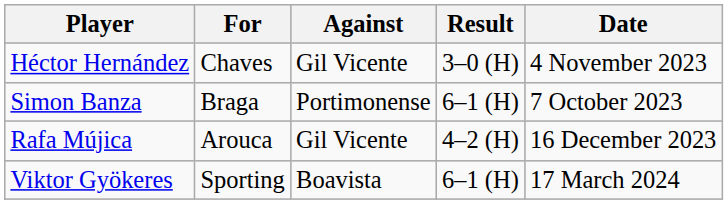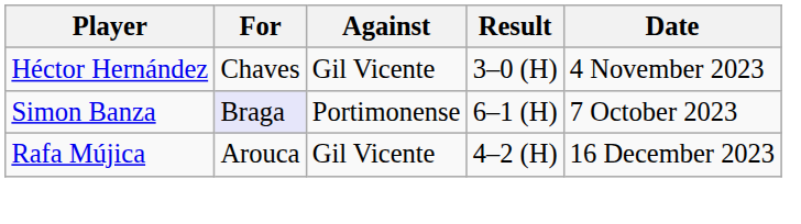 <table class="wikitable sortable">
 <tr>
 <th>Player</th>
 <th>For</th>
 <th>Against</th>
 <th style="text-align:center">Result</th>
 <th>Date</th>
 </tr>
 <tr>
 <td> <a href='#'>Héctor Hernández</a></td>
 <td>Chaves</td>
 <td>Gil Vicente</td>
 <td>3–0 (H)</td>
 <td>4 November 2023</td>
 </tr>
 <tr>
 <td> <a href='#'>Simon Banza</a></td>
-<td>Braga</td>
+<td style="background: lavender;">Braga</td>
 <td>Portimonense</td>
 <td>6–1 (H)</td>
 <td>7 October 2023</td>
 </tr>
 <tr>
 <td> <a href='#'>Rafa Mújica</a></td>
 <td>Arouca</td>
 <td>Gil Vicente</td>
 <td>4–2 (H)</td>
 <td>16 December 2023</td>
 </tr>
-<tr>
-<td> <a href='#'>Viktor Gyökeres</a></td>
-<td>Sporting</td>
-<td>Boavista</td>
-<td>6–1 (H)</td>
-<td>17 March 2024</td>
-</tr>
 </table>
